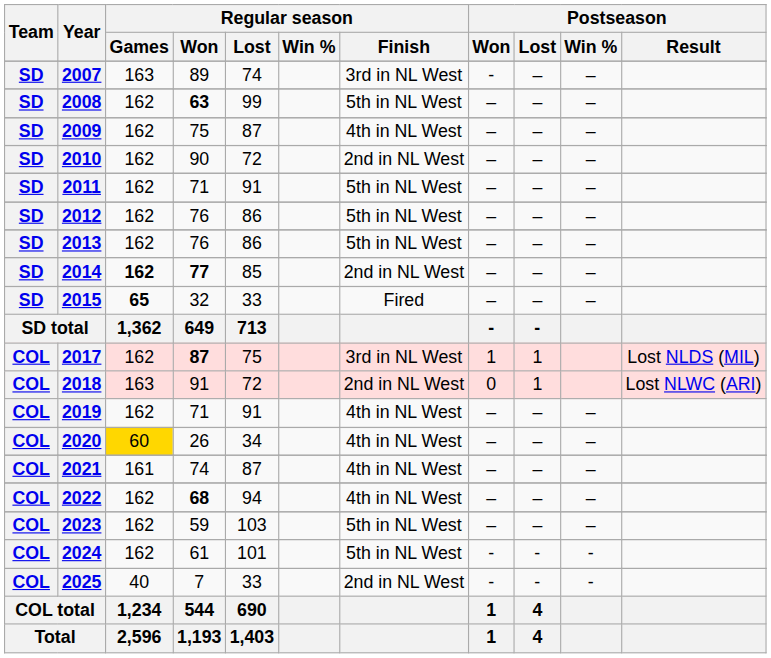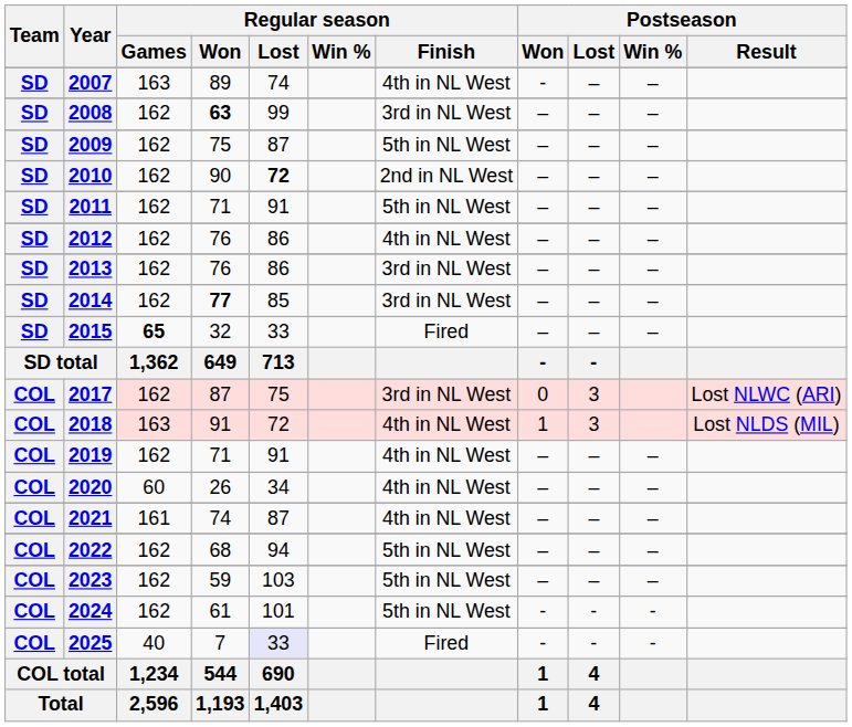 <table class="wikitable" Style="text-align: center">
 <tr>
 <th rowspan="2">Team</th>
 <th rowspan="2">Year</th>
 <th colspan="5">Regular season</th>
 <th colspan="5">Postseason</th>
 </tr>
 <tr>
 <th>Games</th>
 <th>Won</th>
 <th>Lost</th>
 <th>Win %</th>
 <th>Finish</th>
 <th>Won</th>
 <th>Lost</th>
 <th>Win %</th>
 <th>Result</th>
 </tr>
 <tr -! style="background:#fdd;">
 </tr>
 <tr>
 <th><a href='#'>SD</a></th>
 <th><a href='#'>2007</a></th>
 <td>163</td>
 <td>89</td>
 <td>74</td>
 <td></td>
-<td>3rd in NL West</td>
+<td>4th in NL West</td>
 <td>-</td>
 <td>–</td>
 <td>–</td>
 <td></td>
 </tr>
 <tr>
 </tr>
 <tr>
 <th><a href='#'>SD</a></th>
 <th><a href='#'>2008</a></th>
 <td>162</td>
 <td><strong>63</strong></td>
 <td>99</td>
 <td></td>
-<td>5th in NL West</td>
+<td>3rd in NL West</td>
 <td>–</td>
 <td>–</td>
 <td>–</td>
 <td></td>
 </tr>
 <tr>
 </tr>
 <tr>
 <th><a href='#'>SD</a></th>
 <th><a href='#'>2009</a></th>
 <td>162</td>
 <td>75</td>
 <td>87</td>
 <td></td>
-<td>4th in NL West</td>
+<td>5th in NL West</td>
 <td>–</td>
 <td>–</td>
 <td>–</td>
 <td></td>
 </tr>
 <tr>
 </tr>
 <tr>
 <th><a href='#'>SD</a></th>
 <th><a href='#'>2010</a></th>
 <td>162</td>
 <td>90</td>
-<td>72</td>
+<td><strong>72</strong></td>
 <td></td>
 <td>2nd in NL West</td>
 <td>–</td>
 <td>–</td>
 <td>–</td>
 <td></td>
 </tr>
 <tr>
 </tr>
 <tr>
 <th><a href='#'>SD</a></th>
 <th><a href='#'>2011</a></th>
 <td>162</td>
 <td>71</td>
 <td>91</td>
 <td></td>
 <td>5th in NL West</td>
 <td>–</td>
 <td>–</td>
 <td>–</td>
 <td></td>
 </tr>
 <tr>
 </tr>
 <tr>
 <th><a href='#'>SD</a></th>
 <th><a href='#'>2012</a></th>
 <td>162</td>
 <td>76</td>
 <td>86</td>
 <td></td>
-<td>5th in NL West</td>
+<td>4th in NL West</td>
 <td>–</td>
 <td>–</td>
 <td>–</td>
 <td></td>
 </tr>
 <tr>
 </tr>
 <tr>
 <th><a href='#'>SD</a></th>
 <th><a href='#'>2013</a></th>
 <td>162</td>
 <td>76</td>
 <td>86</td>
 <td></td>
-<td>5th in NL West</td>
+<td>3rd in NL West</td>
 <td>–</td>
 <td>–</td>
 <td>–</td>
 <td></td>
 </tr>
 <tr>
 </tr>
 <tr>
 <th><a href='#'>SD</a></th>
 <th><a href='#'>2014</a></th>
-<td><strong>162</strong></td>
+<td>162</td>
 <td><strong>77</strong></td>
 <td>85</td>
 <td></td>
-<td>2nd in NL West</td>
+<td>3rd in NL West</td>
 <td>–</td>
 <td>–</td>
 <td>–</td>
 <td></td>
 </tr>
 <tr>
 </tr>
 <tr>
 <th><a href='#'>SD</a></th>
 <th><a href='#'>2015</a></th>
 <td><strong>65</strong></td>
 <td>32</td>
 <td>33</td>
 <td></td>
 <td>Fired</td>
 <td>–</td>
 <td>–</td>
 <td>–</td>
 <td></td>
 </tr>
 <tr>
 <th colspan="2">SD total</th>
 <th>1,362</th>
 <th>649</th>
 <th>713</th>
 <th></th>
 <th></th>
 <th>-</th>
 <th>-</th>
 <th></th>
 <th></th>
 </tr>
 <tr -! style="background:#fdd;">
 <th><a href='#'>COL</a></th>
 <th><a href='#'>2017</a></th>
 <td>162</td>
-<td><strong>87</strong></td>
+<td>87</td>
 <td>75</td>
 <td></td>
 <td>3rd in NL West</td>
-<td>1</td>
-<td>1</td>
+<td>0</td>
+<td>3</td>
 <td></td>
-<td>Lost <a href='#'>NLDS</a> (<a href='#'>MIL</a>)</td>
+<td>Lost <a href='#'>NLWC</a> (<a href='#'>ARI</a>)</td>
 </tr>
 <tr -! style="background:#fdd;">
 <th><a href='#'>COL</a></th>
 <th><a href='#'>2018</a></th>
 <td>163</td>
 <td>91</td>
 <td>72</td>
 <td></td>
-<td>2nd in NL West</td>
-<td>0</td>
+<td>4th in NL West</td>
 <td>1</td>
+<td>3</td>
 <td></td>
-<td>Lost <a href='#'>NLWC</a> (<a href='#'>ARI</a>)</td>
+<td>Lost <a href='#'>NLDS</a> (<a href='#'>MIL</a>)</td>
 </tr>
 <tr>
 <th><a href='#'>COL</a></th>
 <th><a href='#'>2019</a></th>
 <td>162</td>
 <td>71</td>
 <td>91</td>
 <td></td>
 <td>4th in NL West</td>
 <td>–</td>
 <td>–</td>
 <td>–</td>
 <td></td>
 </tr>
 <tr>
 </tr>
 <tr>
 <th><a href='#'>COL</a></th>
 <th><a href='#'>2020</a></th>
-<td style="background: gold;">60</td>
+<td>60</td>
 <td>26</td>
 <td>34</td>
 <td></td>
 <td>4th in NL West</td>
 <td>–</td>
 <td>–</td>
 <td>–</td>
 <td></td>
 </tr>
 <tr>
 </tr>
 <tr>
 <th><a href='#'>COL</a></th>
 <th><a href='#'>2021</a></th>
 <td>161</td>
 <td>74</td>
 <td>87</td>
 <td></td>
 <td>4th in NL West</td>
 <td>–</td>
 <td>–</td>
 <td>–</td>
 <td></td>
 </tr>
 <tr>
 </tr>
 <tr>
 <th><a href='#'>COL</a></th>
 <th><a href='#'>2022</a></th>
 <td>162</td>
-<td><strong>68</strong></td>
+<td>68</td>
 <td>94</td>
 <td></td>
-<td>4th in NL West</td>
+<td>5th in NL West</td>
 <td>–</td>
 <td>–</td>
 <td>–</td>
 <td></td>
 </tr>
 <tr>
 </tr>
 <tr>
 <th><a href='#'>COL</a></th>
 <th><a href='#'>2023</a></th>
 <td>162</td>
 <td>59</td>
 <td>103</td>
 <td></td>
 <td>5th in NL West</td>
 <td>–</td>
 <td>–</td>
 <td>–</td>
 <td></td>
 </tr>
 <tr>
 </tr>
 <tr>
 <th><a href='#'>COL</a></th>
 <th><a href='#'>2024</a></th>
 <td>162</td>
 <td>61</td>
 <td>101</td>
 <td></td>
 <td>5th in NL West</td>
 <td>-</td>
 <td>-</td>
 <td>-</td>
 <td></td>
 </tr>
 <tr>
 </tr>
 <tr>
 <th><a href='#'>COL</a></th>
 <th><a href='#'>2025</a></th>
 <td>40</td>
 <td>7</td>
-<td>33</td>
+<td style="background: lavender;">33</td>
 <td></td>
-<td>2nd in NL West</td>
+<td>Fired</td>
 <td>-</td>
 <td>-</td>
 <td>-</td>
 <td></td>
 </tr>
 <tr>
 <th colspan="2">COL total</th>
 <th>1,234</th>
 <th>544</th>
 <th>690</th>
 <th></th>
 <th></th>
 <th>1</th>
 <th>4</th>
 <th></th>
 <th></th>
 </tr>
 <tr>
 <th colspan="2">Total </th>
 <th>2,596</th>
 <th>1,193</th>
 <th>1,403</th>
 <th></th>
 <th></th>
 <th>1</th>
 <th>4</th>
 <th></th>
 <th></th>
 </tr>
 </table>
